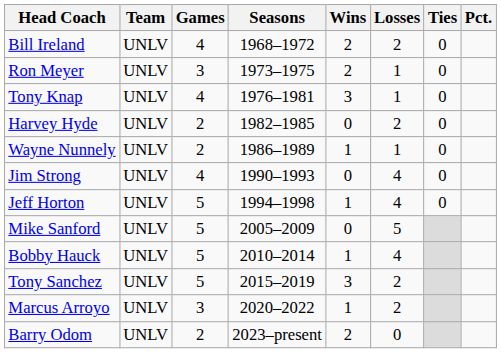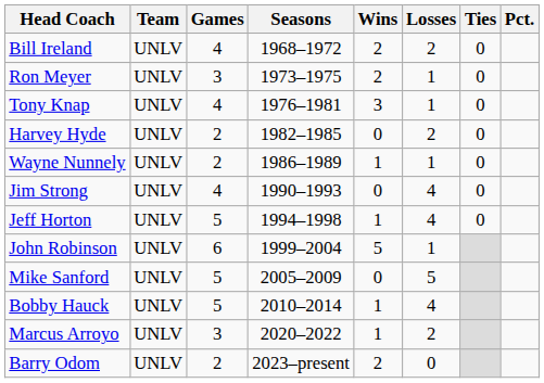 <table class="sortable wikitable" style="text-align:center">
 <tr>
 <th>Head Coach</th>
 <th>Team</th>
 <th>Games</th>
 <th>Seasons</th>
 <th>Wins</th>
 <th>Losses</th>
 <th>Ties</th>
 <th>Pct.</th>
 </tr>
 <tr>
 <td align=left><a href='#'>Bill Ireland</a></td>
 <td>UNLV</td>
 <td>4</td>
 <td>1968–1972</td>
 <td>2</td>
 <td>2</td>
 <td>0</td>
 <td></td>
 </tr>
 <tr>
 <td align=left><a href='#'>Ron Meyer</a></td>
 <td>UNLV</td>
 <td>3</td>
 <td>1973–1975</td>
 <td>2</td>
 <td>1</td>
 <td>0</td>
 <td></td>
 </tr>
 <tr>
 <td align=left><a href='#'>Tony Knap</a></td>
 <td>UNLV</td>
 <td>4</td>
 <td>1976–1981</td>
 <td>3</td>
 <td>1</td>
 <td>0</td>
 <td></td>
 </tr>
 <tr>
 <td align=left><a href='#'>Harvey Hyde</a></td>
 <td>UNLV</td>
 <td>2</td>
 <td>1982–1985</td>
 <td>0</td>
 <td>2</td>
 <td>0</td>
 <td></td>
 </tr>
 <tr>
 <td align=left><a href='#'>Wayne Nunnely</a></td>
 <td>UNLV</td>
 <td>2</td>
 <td>1986–1989</td>
 <td>1</td>
 <td>1</td>
 <td>0</td>
 <td></td>
 </tr>
 <tr>
 <td align=left><a href='#'>Jim Strong</a></td>
 <td>UNLV</td>
 <td>4</td>
 <td>1990–1993</td>
 <td>0</td>
 <td>4</td>
 <td>0</td>
 <td></td>
 </tr>
 <tr>
 <td align=left><a href='#'>Jeff Horton</a></td>
 <td>UNLV</td>
 <td>5</td>
 <td>1994–1998</td>
 <td>1</td>
 <td>4</td>
 <td>0</td>
 <td></td>
 </tr>
 <tr>
+<td align=left><a href='#'>John Robinson</a></td>
+<td>UNLV</td>
+<td>6</td>
+<td>1999–2004</td>
+<td>5</td>
+<td>1</td>
+<td style="background:#DCDCDC;"> </td>
+<td></td>
+</tr>
+<tr>
 <td align=left><a href='#'>Mike Sanford</a></td>
 <td>UNLV</td>
 <td>5</td>
 <td>2005–2009</td>
 <td>0</td>
 <td>5</td>
 <td style="background:#DCDCDC;"> </td>
 <td></td>
 </tr>
 <tr>
 <td align=left><a href='#'>Bobby Hauck</a></td>
 <td>UNLV</td>
 <td>5</td>
 <td>2010–2014</td>
 <td>1</td>
 <td>4</td>
-<td style="background:#DCDCDC;"> </td>
-<td></td>
-</tr>
-<tr>
-<td align=left><a href='#'>Tony Sanchez</a></td>
-<td>UNLV</td>
-<td>5</td>
-<td>2015–2019</td>
-<td>3</td>
-<td>2</td>
 <td style="background:#DCDCDC;"> </td>
 <td></td>
 </tr>
 <tr>
 <td align=left><a href='#'>Marcus Arroyo</a></td>
 <td>UNLV</td>
 <td>3</td>
 <td>2020–2022</td>
 <td>1</td>
 <td>2</td>
 <td style="background:#DCDCDC;"> </td>
 <td></td>
 </tr>
 <tr>
 <td align=left><a href='#'>Barry Odom</a></td>
 <td>UNLV</td>
 <td>2</td>
 <td>2023–present</td>
 <td>2</td>
 <td>0</td>
 <td style="background:#DCDCDC;"> </td>
 <td></td>
 </tr>
 </table>
